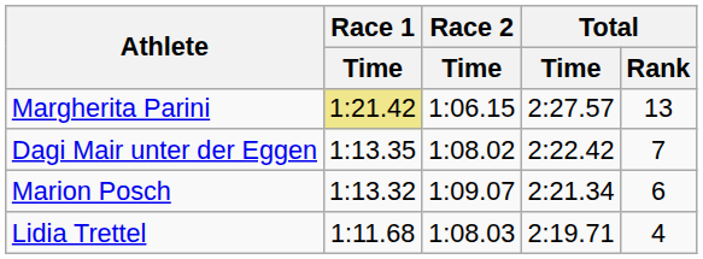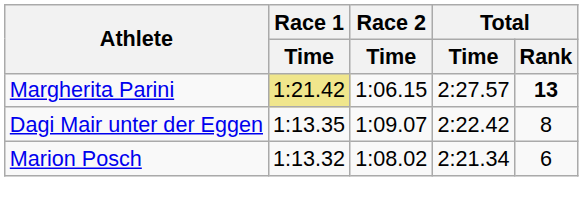 <table class="wikitable" style="font-size:90%">
 <tr>
 <th rowspan="2">Athlete</th>
 <th>Race 1</th>
 <th>Race 2</th>
 <th colspan="2">Total</th>
 </tr>
 <tr>
 <th>Time</th>
 <th>Time</th>
 <th>Time</th>
 <th>Rank</th>
 </tr>
 <tr>
 <td><a href='#'>Margherita Parini</a></td>
 <td align="center" style="background: khaki;">1:21.42</td>
 <td align="center">1:06.15</td>
 <td align="center">2:27.57</td>
-<td align="center">13</td>
+<td align="center"><strong>13</strong></td>
 </tr>
 <tr>
 <td><a href='#'>Dagi Mair unter der Eggen</a></td>
 <td align="center">1:13.35</td>
-<td align="center">1:08.02</td>
+<td align="center">1:09.07</td>
 <td align="center">2:22.42</td>
-<td align="center">7</td>
+<td align="center">8</td>
 </tr>
 <tr>
 <td><a href='#'>Marion Posch</a></td>
 <td align="center">1:13.32</td>
-<td align="center">1:09.07</td>
+<td align="center">1:08.02</td>
 <td align="center">2:21.34</td>
 <td align="center">6</td>
 </tr>
-<tr>
-<td><a href='#'>Lidia Trettel</a></td>
-<td align="center">1:11.68</td>
-<td align="center">1:08.03</td>
-<td align="center">2:19.71</td>
-<td align="center">4</td>
-</tr>
 </table>
